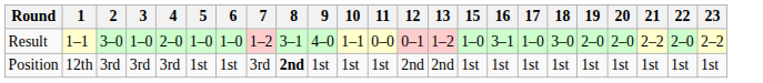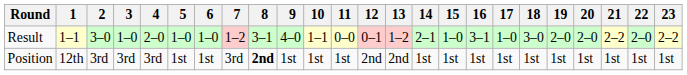 <table class="wikitable">
 <tr>
 <th>Round</th>
 <th> 1</th>
 <th> 2</th>
 <th> 3</th>
 <th> 4</th>
 <th> 5</th>
 <th> 6</th>
 <th> 7</th>
 <th> 8</th>
 <th> 9</th>
 <th>10</th>
 <th>11</th>
 <th>12</th>
 <th>13</th>
+<th>14</th>
 <th>15</th>
 <th>16</th>
 <th>17</th>
 <th>18</th>
 <th>19</th>
 <th>20</th>
 <th>21</th>
 <th>22</th>
 <th>23</th>
 </tr>
 <tr>
 <td>Result</td>
 <td style="background:#ffc;">1–1</td>
 <td style="background:#cfc;">3–0</td>
 <td style="background:#cfc;">1–0</td>
 <td style="background:#cfc;">2–0</td>
 <td style="background:#cfc;">1–0</td>
 <td style="background:#cfc;">1–0</td>
 <td style="background:#fcc;">1–2</td>
 <td style="background:#cfc;">3–1</td>
 <td style="background:#cfc;">4–0</td>
 <td style="background:#ffc;">1–1</td>
 <td style="background:#ffc;">0–0</td>
 <td style="background:#fcc;">0–1</td>
 <td style="background:#fcc;">1–2</td>
+<td style="background:#cfc;">2–1</td>
 <td style="background:#cfc;">1–0</td>
 <td style="background:#cfc;">3–1</td>
 <td style="background:#cfc;">1–0</td>
 <td style="background:#cfc;">3–0</td>
 <td style="background:#cfc;">2–0</td>
 <td style="background:#cfc;">2–0</td>
 <td style="background:#ffc;">2–2</td>
 <td style="background:#cfc;">2–0</td>
 <td style="background:#ffc;">2–2</td>
 </tr>
 <tr>
 <td>Position</td>
 <td>12th</td>
 <td>3rd</td>
 <td>3rd</td>
 <td>3rd</td>
 <td>1st</td>
 <td>1st</td>
 <td>3rd</td>
 <td><strong>2nd</strong></td>
 <td>1st</td>
 <td>1st</td>
 <td>1st</td>
 <td>2nd</td>
 <td>2nd</td>
 <td>1st</td>
 <td>1st</td>
 <td>1st</td>
 <td>1st</td>
 <td>1st</td>
 <td>1st</td>
 <td>1st</td>
 <td>1st</td>
 <td>1st</td>
+<td>1st</td>
 </tr>
 </table>
